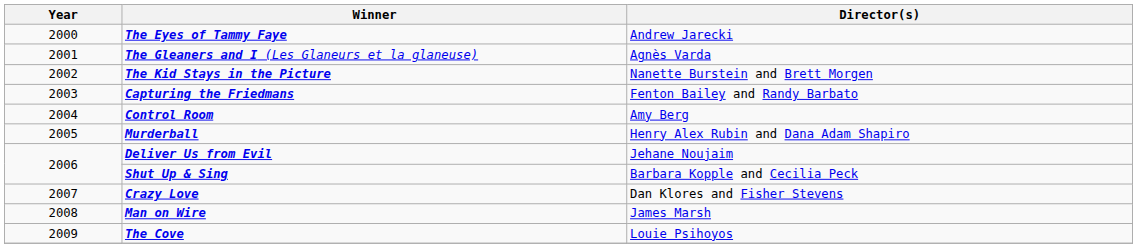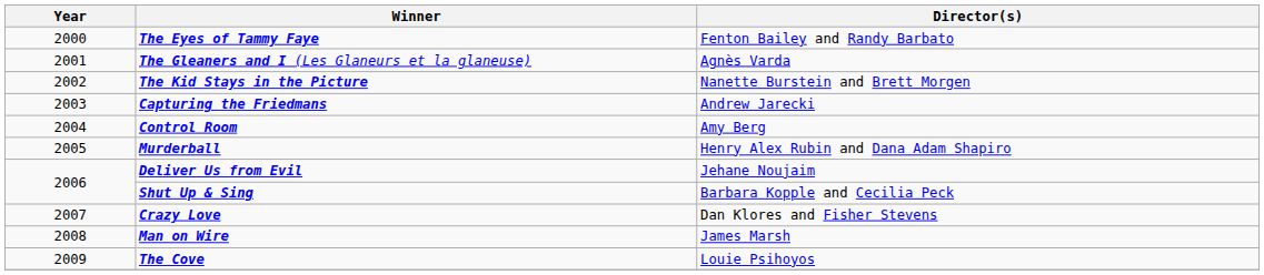 <table class="wikitable" width="95%" cellpadding="5">
 <tr>
 <th width="100"><strong>Year</strong></th>
 <th width="450"><strong>Winner</strong></th>
 <th width="450"><strong>Director(s)</strong></th>
 </tr>
 <tr>
 <td style="text-align:center;">2000</td>
 <td><strong><em><a href='#'>The Eyes of Tammy Faye</a></em></strong></td>
-<td><a href='#'>Andrew Jarecki</a></td>
+<td><a href='#'>Fenton Bailey</a> and <a href='#'>Randy Barbato</a></td>
 </tr>
 <tr>
 <td style="text-align:center;">2001</td>
 <td><em><a href='#'><strong>The Gleaners and I</strong> (Les Glaneurs et la glaneuse)</a></em></td>
 <td><a href='#'>Agnès Varda</a></td>
 </tr>
 <tr>
 <td style="text-align:center;">2002</td>
 <td><strong><em><a href='#'>The Kid Stays in the Picture</a></em></strong></td>
 <td><a href='#'>Nanette Burstein</a> and <a href='#'>Brett Morgen</a></td>
 </tr>
 <tr>
 <td style="text-align:center;">2003</td>
 <td><strong><em><a href='#'>Capturing the Friedmans</a></em></strong></td>
-<td><a href='#'>Fenton Bailey</a> and <a href='#'>Randy Barbato</a></td>
+<td><a href='#'>Andrew Jarecki</a></td>
 </tr>
 <tr>
 <td style="text-align:center;">2004</td>
 <td><strong><em><a href='#'>Control Room</a></em></strong></td>
 <td><a href='#'>Amy Berg</a></td>
 </tr>
 <tr>
 <td style="text-align:center;">2005</td>
 <td><strong><em><a href='#'>Murderball</a></em></strong></td>
 <td><a href='#'>Henry Alex Rubin</a> and <a href='#'>Dana Adam Shapiro</a></td>
 </tr>
 <tr>
 <td rowspan="2" style="text-align:center;">2006</td>
 <td><strong><em><a href='#'>Deliver Us from Evil</a></em></strong></td>
 <td><a href='#'>Jehane Noujaim</a></td>
 </tr>
 <tr>
 <td><strong><em><a href='#'>Shut Up & Sing</a></em></strong></td>
 <td><a href='#'>Barbara Kopple</a> and <a href='#'>Cecilia Peck</a></td>
 </tr>
 <tr>
 <td style="text-align:center;">2007</td>
 <td><strong><em><a href='#'>Crazy Love</a></em></strong></td>
 <td>Dan Klores and <a href='#'>Fisher Stevens</a></td>
 </tr>
 <tr>
 <td style="text-align:center;">2008</td>
 <td><strong><em><a href='#'>Man on Wire</a></em></strong></td>
 <td><a href='#'>James Marsh</a></td>
 </tr>
 <tr>
 <td style="text-align:center;">2009</td>
 <td><strong><em><a href='#'>The Cove</a></em></strong></td>
 <td><a href='#'>Louie Psihoyos</a></td>
 </tr>
 <tr>
 </tr>
 </table>
